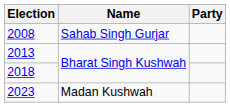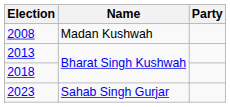 <table class="wikitable sortable">
 <tr>
 <th>Election</th>
 <th>Name</th>
 <th colspan=2>Party</th>
 </tr>
 <tr>
 <td><a href='#'>2008</a></td>
-<td><a href='#'>Sahab Singh Gurjar</a></td>
+<td>Madan Kushwah</td>
 <td></td>
 </tr>
 <tr>
 <td><a href='#'>2013</a></td>
 <td rowspan=2><a href='#'>Bharat Singh Kushwah</a></td>
 <td></td>
 </tr>
 <tr>
 <td><a href='#'>2018</a></td>
 </tr>
 <tr>
 <td><a href='#'>2023</a></td>
-<td>Madan Kushwah</td>
+<td><a href='#'>Sahab Singh Gurjar</a></td>
 <td></td>
 </tr>
 </table>
